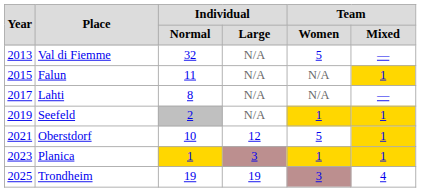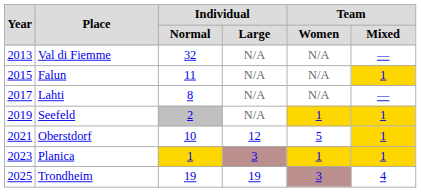 <table class="wikitable plainrowheaders" style="background:#fff; font-size:86%; line-height:16px; border:gray solid 1px; border-collapse:collapse;">
 <tr style="background:#ccc; text-align:center;">
 <th scope="col" rowspan="2" style="background:#dcdcdc; width:25px;">Year</th>
 <th scope="col" rowspan="2" style="background:#dcdcdc; width:130px;">Place</th>
 <th scope="col" colspan="2" style="background:#dcdcdc; width:130px;">Individual</th>
 <th scope="col" colspan="2" style="background:#dcdcdc; width:130px;">Team</th>
 </tr>
 <tr>
 <th scope="col" style="background:#dcdcdc; width:65px;">Normal</th>
 <th scope="col" style="background:#dcdcdc; width:65px;">Large</th>
 <th scope="col" style="background:#dcdcdc; width:65px;">Women</th>
 <th scope="col" style="background:#dcdcdc; width:65px;">Mixed</th>
 </tr>
 <tr align=center>
 <td><a href='#'>2013</a></td>
 <td align=left> <a href='#'>Val di Fiemme</a></td>
 <td><a href='#'>32</a></td>
 <td align=center style=color:#696969>N/A</td>
-<td><a href='#'>5</a></td>
+<td align=center style=color:#696969>N/A</td>
 <td><a href='#'>—</a></td>
 </tr>
 <tr align=center>
 <td><a href='#'>2015</a></td>
 <td align=left> <a href='#'>Falun</a></td>
 <td><a href='#'>11</a></td>
 <td align=center style=color:#696969>N/A</td>
 <td align=center style=color:#696969>N/A</td>
 <td bgcolor=gold><a href='#'>1</a></td>
 </tr>
 <tr align=center>
 <td><a href='#'>2017</a></td>
 <td align=left> <a href='#'>Lahti</a></td>
 <td><a href='#'>8</a></td>
 <td align=center style=color:#696969>N/A</td>
 <td align=center style=color:#696969>N/A</td>
 <td><a href='#'>—</a></td>
 </tr>
 <tr align=center>
 <td><a href='#'>2019</a></td>
 <td align=left> <a href='#'>Seefeld</a></td>
 <td bgcolor=silver><a href='#'>2</a></td>
 <td align=center style=color:#696969>N/A</td>
 <td bgcolor=gold><a href='#'>1</a></td>
 <td bgcolor=gold><a href='#'>1</a></td>
 </tr>
 <tr align=center>
 <td><a href='#'>2021</a></td>
 <td align=left> <a href='#'>Oberstdorf</a></td>
 <td><a href='#'>10</a></td>
 <td><a href='#'>12</a></td>
 <td><a href='#'>5</a></td>
 <td bgcolor=gold><a href='#'>1</a></td>
 </tr>
 <tr align=center>
 <td><a href='#'>2023</a></td>
 <td align=left> <a href='#'>Planica</a></td>
 <td bgcolor=gold><a href='#'>1</a></td>
 <td bgcolor=#BC8F8F><a href='#'>3</a></td>
 <td bgcolor=gold><a href='#'>1</a></td>
 <td bgcolor=gold><a href='#'>1</a></td>
 </tr>
 <tr align=center>
 <td><a href='#'>2025</a></td>
 <td align=left> <a href='#'>Trondheim</a></td>
 <td><a href='#'>19</a></td>
 <td><a href='#'>19</a></td>
 <td bgcolor=#BC8F8F><a href='#'>3</a></td>
 <td><a href='#'>4</a></td>
 </tr>
 </table>
